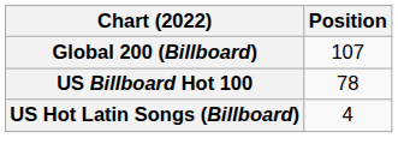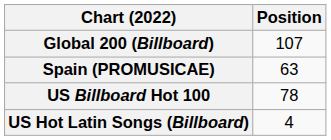 <table class="wikitable sortable plainrowheaders" style="text-align:center">
 <tr>
 <th scope="col">Chart (2022)</th>
 <th scope="col">Position</th>
 </tr>
 <tr>
 <th scope="row">Global 200 (<em>Billboard</em>)</th>
 <td>107</td>
 </tr>
 <tr>
+<th scope="row">Spain (PROMUSICAE)</th>
+<td>63</td>
+</tr>
+<tr>
 <th scope="row">US <em>Billboard</em> Hot 100</th>
 <td>78</td>
 </tr>
 <tr>
 <th scope="row">US Hot Latin Songs (<em>Billboard</em>)</th>
 <td>4</td>
 </tr>
 </table>
